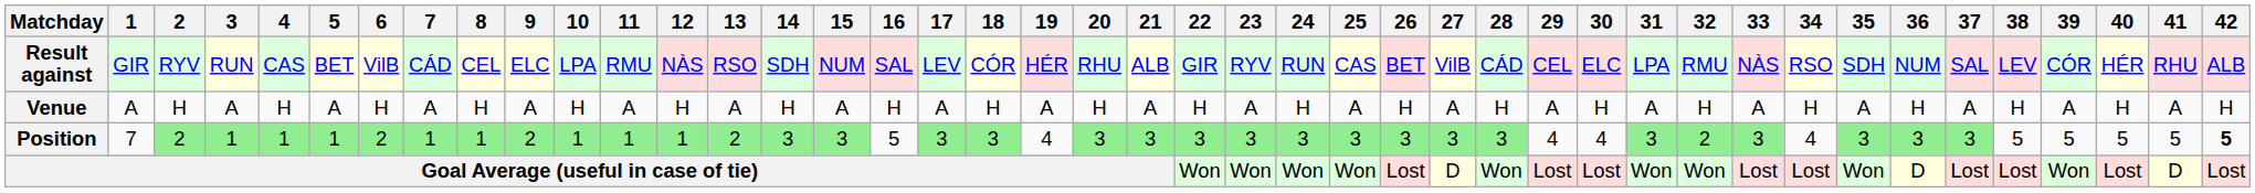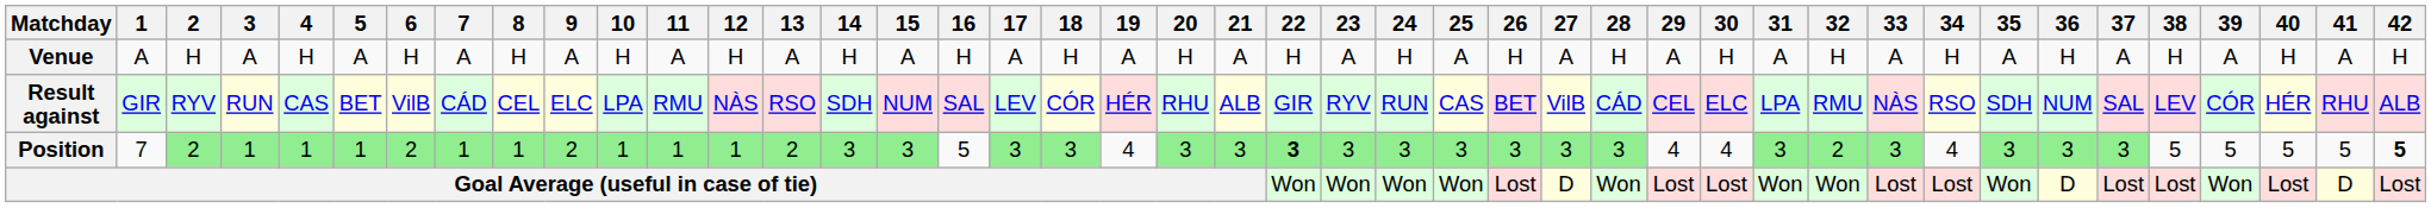 <table class="wikitable" style="font-size: 85%">
 <tr>
 <th>Matchday</th>
 <th>1</th>
 <th>2</th>
 <th>3</th>
 <th>4</th>
 <th>5</th>
 <th>6</th>
 <th>7</th>
 <th>8</th>
 <th>9</th>
 <th>10</th>
 <th>11</th>
 <th>12</th>
 <th>13</th>
 <th>14</th>
 <th>15</th>
 <th>16</th>
 <th>17</th>
 <th>18</th>
 <th>19</th>
 <th>20</th>
 <th>21</th>
 <th>22</th>
 <th>23</th>
 <th>24</th>
 <th>25</th>
 <th>26</th>
 <th>27</th>
 <th>28</th>
 <th>29</th>
 <th>30</th>
 <th>31</th>
 <th>32</th>
 <th>33</th>
 <th>34</th>
 <th>35</th>
 <th>36</th>
 <th>37</th>
 <th>38</th>
 <th>39</th>
 <th>40</th>
 <th>41</th>
 <th>42</th>
 </tr>
 <tr>
+<th>Venue</th>
+<td style="text-align:center;">A</td>
+<td style="text-align:center;">H</td>
+<td style="text-align:center;">A</td>
+<td style="text-align:center;">H</td>
+<td style="text-align:center;">A</td>
+<td style="text-align:center;">H</td>
+<td style="text-align:center;">A</td>
+<td style="text-align:center;">H</td>
+<td style="text-align:center;">A</td>
+<td style="text-align:center;">H</td>
+<td style="text-align:center;">A</td>
+<td style="text-align:center;">H</td>
+<td style="text-align:center;">A</td>
+<td style="text-align:center;">H</td>
+<td style="text-align:center;">A</td>
+<td style="text-align:center;">H</td>
+<td style="text-align:center;">A</td>
+<td style="text-align:center;">H</td>
+<td style="text-align:center;">A</td>
+<td style="text-align:center;">H</td>
+<td style="text-align:center;">A</td>
+<td style="text-align:center;">H</td>
+<td style="text-align:center;">A</td>
+<td style="text-align:center;">H</td>
+<td style="text-align:center;">A</td>
+<td style="text-align:center;">H</td>
+<td style="text-align:center;">A</td>
+<td style="text-align:center;">H</td>
+<td style="text-align:center;">A</td>
+<td style="text-align:center;">H</td>
+<td style="text-align:center;">A</td>
+<td style="text-align:center;">H</td>
+<td style="text-align:center;">A</td>
+<td style="text-align:center;">H</td>
+<td style="text-align:center;">A</td>
+<td style="text-align:center;">H</td>
+<td style="text-align:center;">A</td>
+<td style="text-align:center;">H</td>
+<td style="text-align:center;">A</td>
+<td style="text-align:center;">H</td>
+<td style="text-align:center;">A</td>
+<td style="text-align:center;">H</td>
+</tr>
+<tr>
 <th>Result against</th>
 <td style="text-align:center; background:#dfd;"><a href='#'>GIR</a></td>
 <td style="text-align:center; background:#dfd;"><a href='#'>RYV</a></td>
 <td style="text-align:center; background:#ffd;"><a href='#'>RUN</a></td>
 <td style="text-align:center; background:#dfd;"><a href='#'>CAS</a></td>
 <td style="text-align:center; background:#ffd;"><a href='#'>BET</a></td>
 <td style="text-align:center; background:#ffd;"><a href='#'>VilB</a></td>
 <td style="text-align:center; background:#dfd;"><a href='#'>CÁD</a></td>
 <td style="text-align:center; background:#ffd;"><a href='#'>CEL</a></td>
 <td style="text-align:center; background:#ffd;"><a href='#'>ELC</a></td>
 <td style="text-align:center; background:#dfd;"><a href='#'>LPA</a></td>
 <td style="text-align:center; background:#dfd;"><a href='#'>RMU</a></td>
 <td style="text-align:center; background:#fdd;"><a href='#'>NÀS</a></td>
 <td style="text-align:center; background:#fdd;"><a href='#'>RSO</a></td>
 <td style="text-align:center; background:#dfd;"><a href='#'>SDH</a></td>
 <td style="text-align:center; background:#fdd;"><a href='#'>NUM</a></td>
 <td style="text-align:center; background:#fdd;"><a href='#'>SAL</a></td>
 <td style="text-align:center; background:#dfd;"><a href='#'>LEV</a></td>
 <td style="text-align:center; background:#ffd;"><a href='#'>CÓR</a></td>
 <td style="text-align:center; background:#fdd;"><a href='#'>HÉR</a></td>
 <td style="text-align:center; background:#dfd;"><a href='#'>RHU</a></td>
 <td style="text-align:center; background:#ffd;"><a href='#'>ALB</a></td>
 <td style="text-align:center; background:#dfd;"><a href='#'>GIR</a></td>
 <td style="text-align:center; background:#dfd;"><a href='#'>RYV</a></td>
 <td style="text-align:center; background:#dfd;"><a href='#'>RUN</a></td>
 <td style="text-align:center; background:#ffd;"><a href='#'>CAS</a></td>
 <td style="text-align:center; background:#fdd;"><a href='#'>BET</a></td>
 <td style="text-align:center; background:#ffd;"><a href='#'>VilB</a></td>
 <td style="text-align:center; background:#dfd;"><a href='#'>CÁD</a></td>
 <td style="text-align:center; background:#fdd;"><a href='#'>CEL</a></td>
 <td style="text-align:center; background:#fdd;"><a href='#'>ELC</a></td>
 <td style="text-align:center; background:#dfd;"><a href='#'>LPA</a></td>
 <td style="text-align:center; background:#dfd;"><a href='#'>RMU</a></td>
 <td style="text-align:center; background:#fdd;"><a href='#'>NÀS</a></td>
 <td style="text-align:center; background:#ffd;"><a href='#'>RSO</a></td>
 <td style="text-align:center; background:#dfd;"><a href='#'>SDH</a></td>
 <td style="text-align:center; background:#dfd;"><a href='#'>NUM</a></td>
 <td style="text-align:center; background:#fdd;"><a href='#'>SAL</a></td>
 <td style="text-align:center; background:#fdd;"><a href='#'>LEV</a></td>
 <td style="text-align:center; background:#dfd;"><a href='#'>CÓR</a></td>
 <td style="text-align:center; background:#ffd;"><a href='#'>HÉR</a></td>
 <td style="text-align:center; background:#fdd;"><a href='#'>RHU</a></td>
 <td style="text-align:center; background:#fdd;"><a href='#'>ALB</a></td>
 </tr>
 <tr>
-<th>Venue</th>
-<td style="text-align:center;">A</td>
-<td style="text-align:center;">H</td>
-<td style="text-align:center;">A</td>
-<td style="text-align:center;">H</td>
-<td style="text-align:center;">A</td>
-<td style="text-align:center;">H</td>
-<td style="text-align:center;">A</td>
-<td style="text-align:center;">H</td>
-<td style="text-align:center;">A</td>
-<td style="text-align:center;">H</td>
-<td style="text-align:center;">A</td>
-<td style="text-align:center;">H</td>
-<td style="text-align:center;">A</td>
-<td style="text-align:center;">H</td>
-<td style="text-align:center;">A</td>
-<td style="text-align:center;">H</td>
-<td style="text-align:center;">A</td>
-<td style="text-align:center;">H</td>
-<td style="text-align:center;">A</td>
-<td style="text-align:center;">H</td>
-<td style="text-align:center;">A</td>
-<td style="text-align:center;">H</td>
-<td style="text-align:center;">A</td>
-<td style="text-align:center;">H</td>
-<td style="text-align:center;">A</td>
-<td style="text-align:center;">H</td>
-<td style="text-align:center;">A</td>
-<td style="text-align:center;">H</td>
-<td style="text-align:center;">A</td>
-<td style="text-align:center;">H</td>
-<td style="text-align:center;">A</td>
-<td style="text-align:center;">H</td>
-<td style="text-align:center;">A</td>
-<td style="text-align:center;">H</td>
-<td style="text-align:center;">A</td>
-<td style="text-align:center;">H</td>
-<td style="text-align:center;">A</td>
-<td style="text-align:center;">H</td>
-<td style="text-align:center;">A</td>
-<td style="text-align:center;">H</td>
-<td style="text-align:center;">A</td>
-<td style="text-align:center;">H</td>
-</tr>
-<tr>
 <th>Position</th>
 <td style="text-align:center;">7</td>
 <td style="background:#90ee90; text-align:center;">2</td>
 <td style="background:#90ee90; text-align:center;">1</td>
 <td style="background:#90ee90; text-align:center;">1</td>
 <td style="background:#90ee90; text-align:center;">1</td>
 <td style="background:#90ee90; text-align:center;">2</td>
 <td style="background:#90ee90; text-align:center;">1</td>
 <td style="background:#90ee90; text-align:center;">1</td>
 <td style="background:#90ee90; text-align:center;">2</td>
 <td style="background:#90ee90; text-align:center;">1</td>
 <td style="background:#90ee90; text-align:center;">1</td>
 <td style="background:#90ee90; text-align:center;">1</td>
 <td style="background:#90ee90; text-align:center;">2</td>
 <td style="background:#90ee90; text-align:center;">3</td>
 <td style="background:#90ee90; text-align:center;">3</td>
 <td style="text-align:center;">5</td>
 <td style="background:#90ee90; text-align:center;">3</td>
 <td style="background:#90ee90; text-align:center;">3</td>
 <td style="text-align:center;">4</td>
 <td style="background:#90ee90; text-align:center;">3</td>
 <td style="background:#90ee90; text-align:center;">3</td>
-<td style="background:#90ee90; text-align:center;">3</td>
+<td style="background:#90ee90; text-align:center;"><strong>3</strong></td>
 <td style="background:#90ee90; text-align:center;">3</td>
 <td style="background:#90ee90; text-align:center;">3</td>
 <td style="background:#90ee90; text-align:center;">3</td>
 <td style="background:#90ee90; text-align:center;">3</td>
 <td style="background:#90ee90; text-align:center;">3</td>
 <td style="background:#90ee90; text-align:center;">3</td>
 <td style="text-align:center;">4</td>
 <td style="text-align:center;">4</td>
 <td style="background:#90ee90; text-align:center;">3</td>
 <td style="background:#90ee90; text-align:center;">2</td>
 <td style="background:#90ee90; text-align:center;">3</td>
 <td style="text-align:center;">4</td>
 <td style="background:#90ee90; text-align:center;">3</td>
 <td style="background:#90ee90; text-align:center;">3</td>
 <td style="background:#90ee90; text-align:center;">3</td>
 <td style="text-align:center;">5</td>
 <td style="text-align:center;">5</td>
 <td style="text-align:center;">5</td>
 <td style="text-align:center;">5</td>
 <td style="text-align:center;"><strong>5</strong></td>
 </tr>
 <tr>
 <th colspan="22">Goal Average (useful in case of tie)</th>
 <td style="text-align:center; background:#dfd;">Won</td>
 <td style="text-align:center; background:#dfd;">Won</td>
 <td style="text-align:center; background:#dfd;">Won</td>
 <td style="text-align:center; background:#dfd;">Won</td>
 <td style="text-align:center; background:#fdd;">Lost</td>
 <td style="text-align:center; background:#ffd;">D</td>
 <td style="text-align:center; background:#dfd;">Won</td>
 <td style="text-align:center; background:#fdd;">Lost</td>
 <td style="text-align:center; background:#fdd;">Lost</td>
 <td style="text-align:center; background:#dfd;">Won</td>
 <td style="text-align:center; background:#dfd;">Won</td>
 <td style="text-align:center; background:#fdd;">Lost</td>
 <td style="text-align:center; background:#fdd;">Lost</td>
 <td style="text-align:center; background:#dfd;">Won</td>
 <td style="text-align:center; background:#ffd;">D</td>
 <td style="text-align:center; background:#fdd;">Lost</td>
 <td style="text-align:center; background:#fdd;">Lost</td>
 <td style="text-align:center; background:#dfd;">Won</td>
 <td style="text-align:center; background:#fdd;">Lost</td>
 <td style="text-align:center; background:#ffd;">D</td>
 <td style="text-align:center; background:#fdd;">Lost</td>
 </tr>
 </table>
